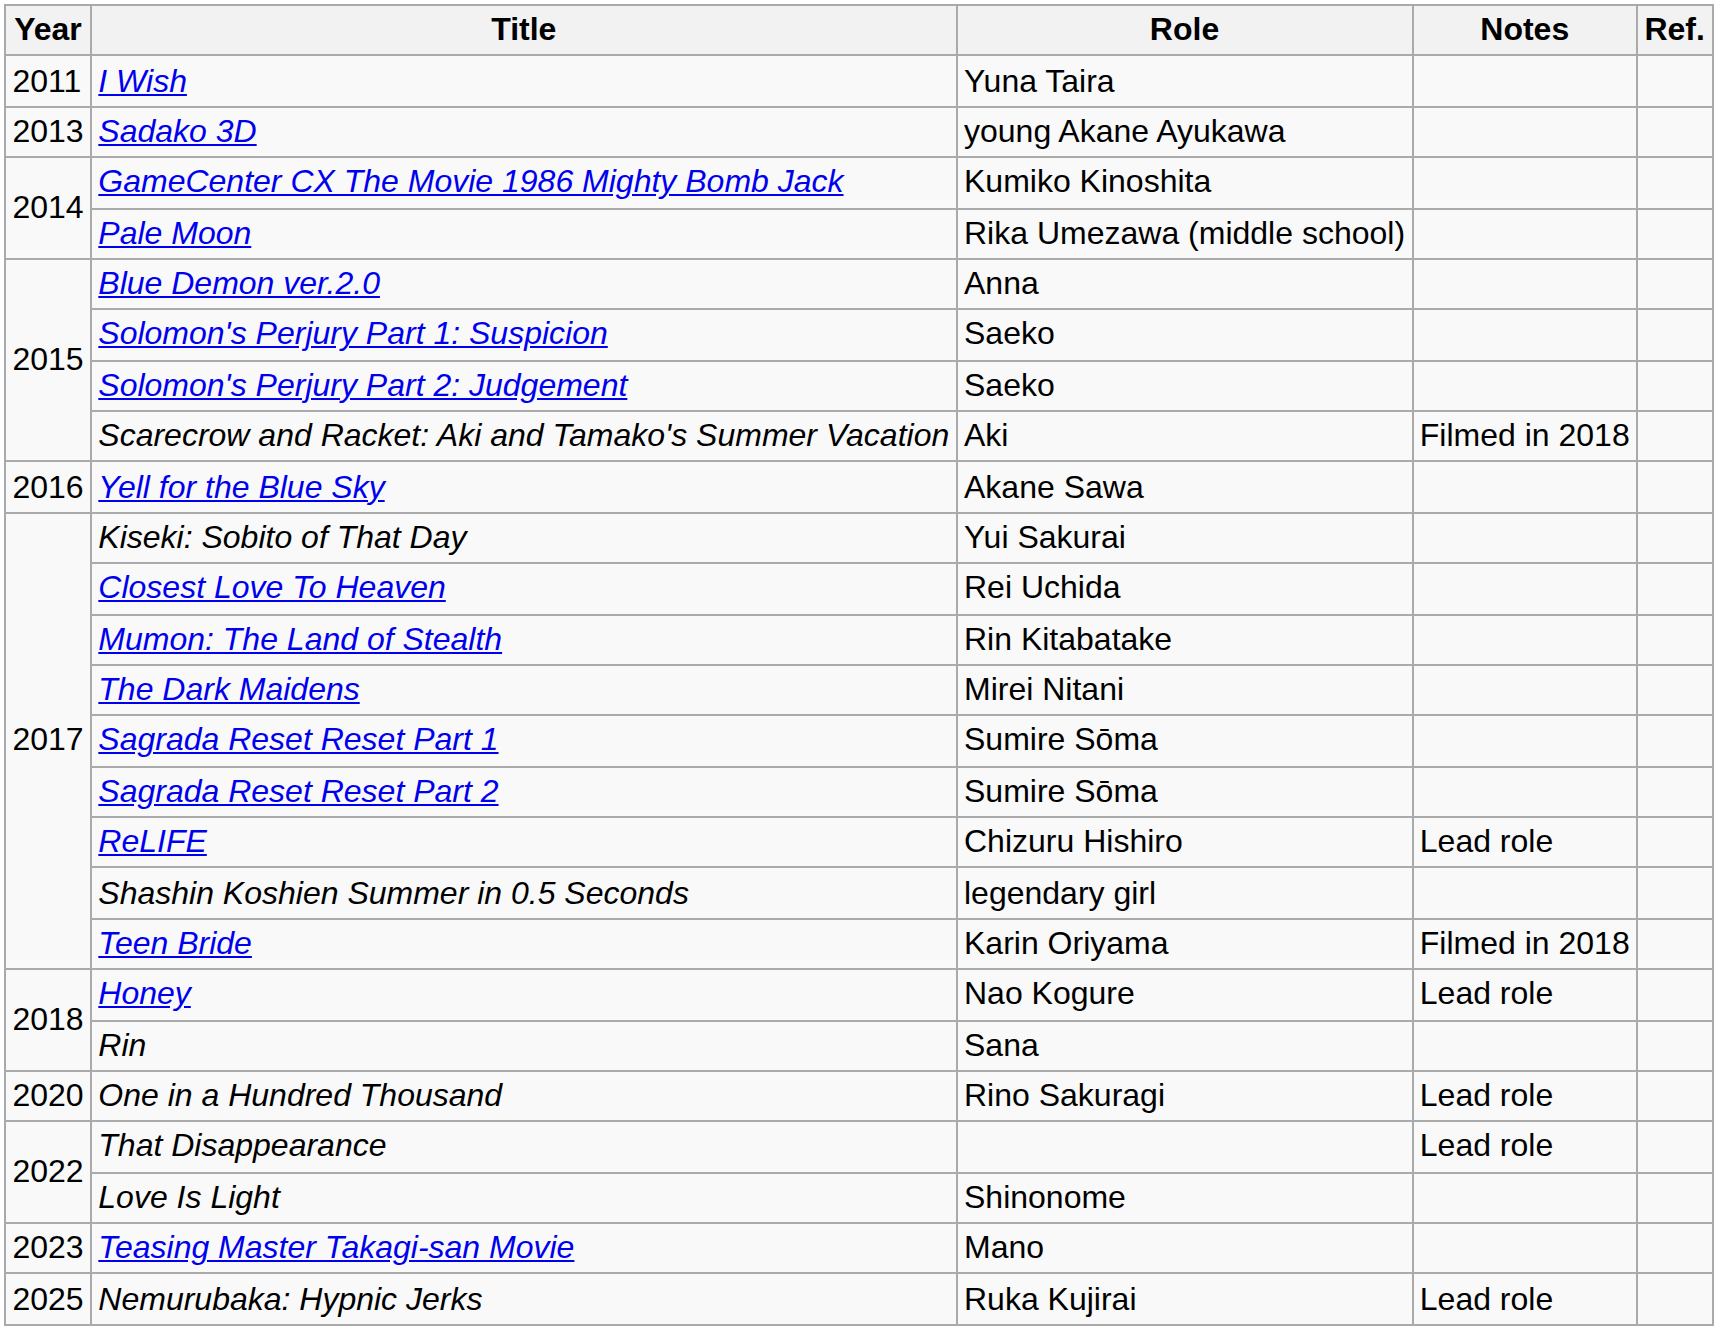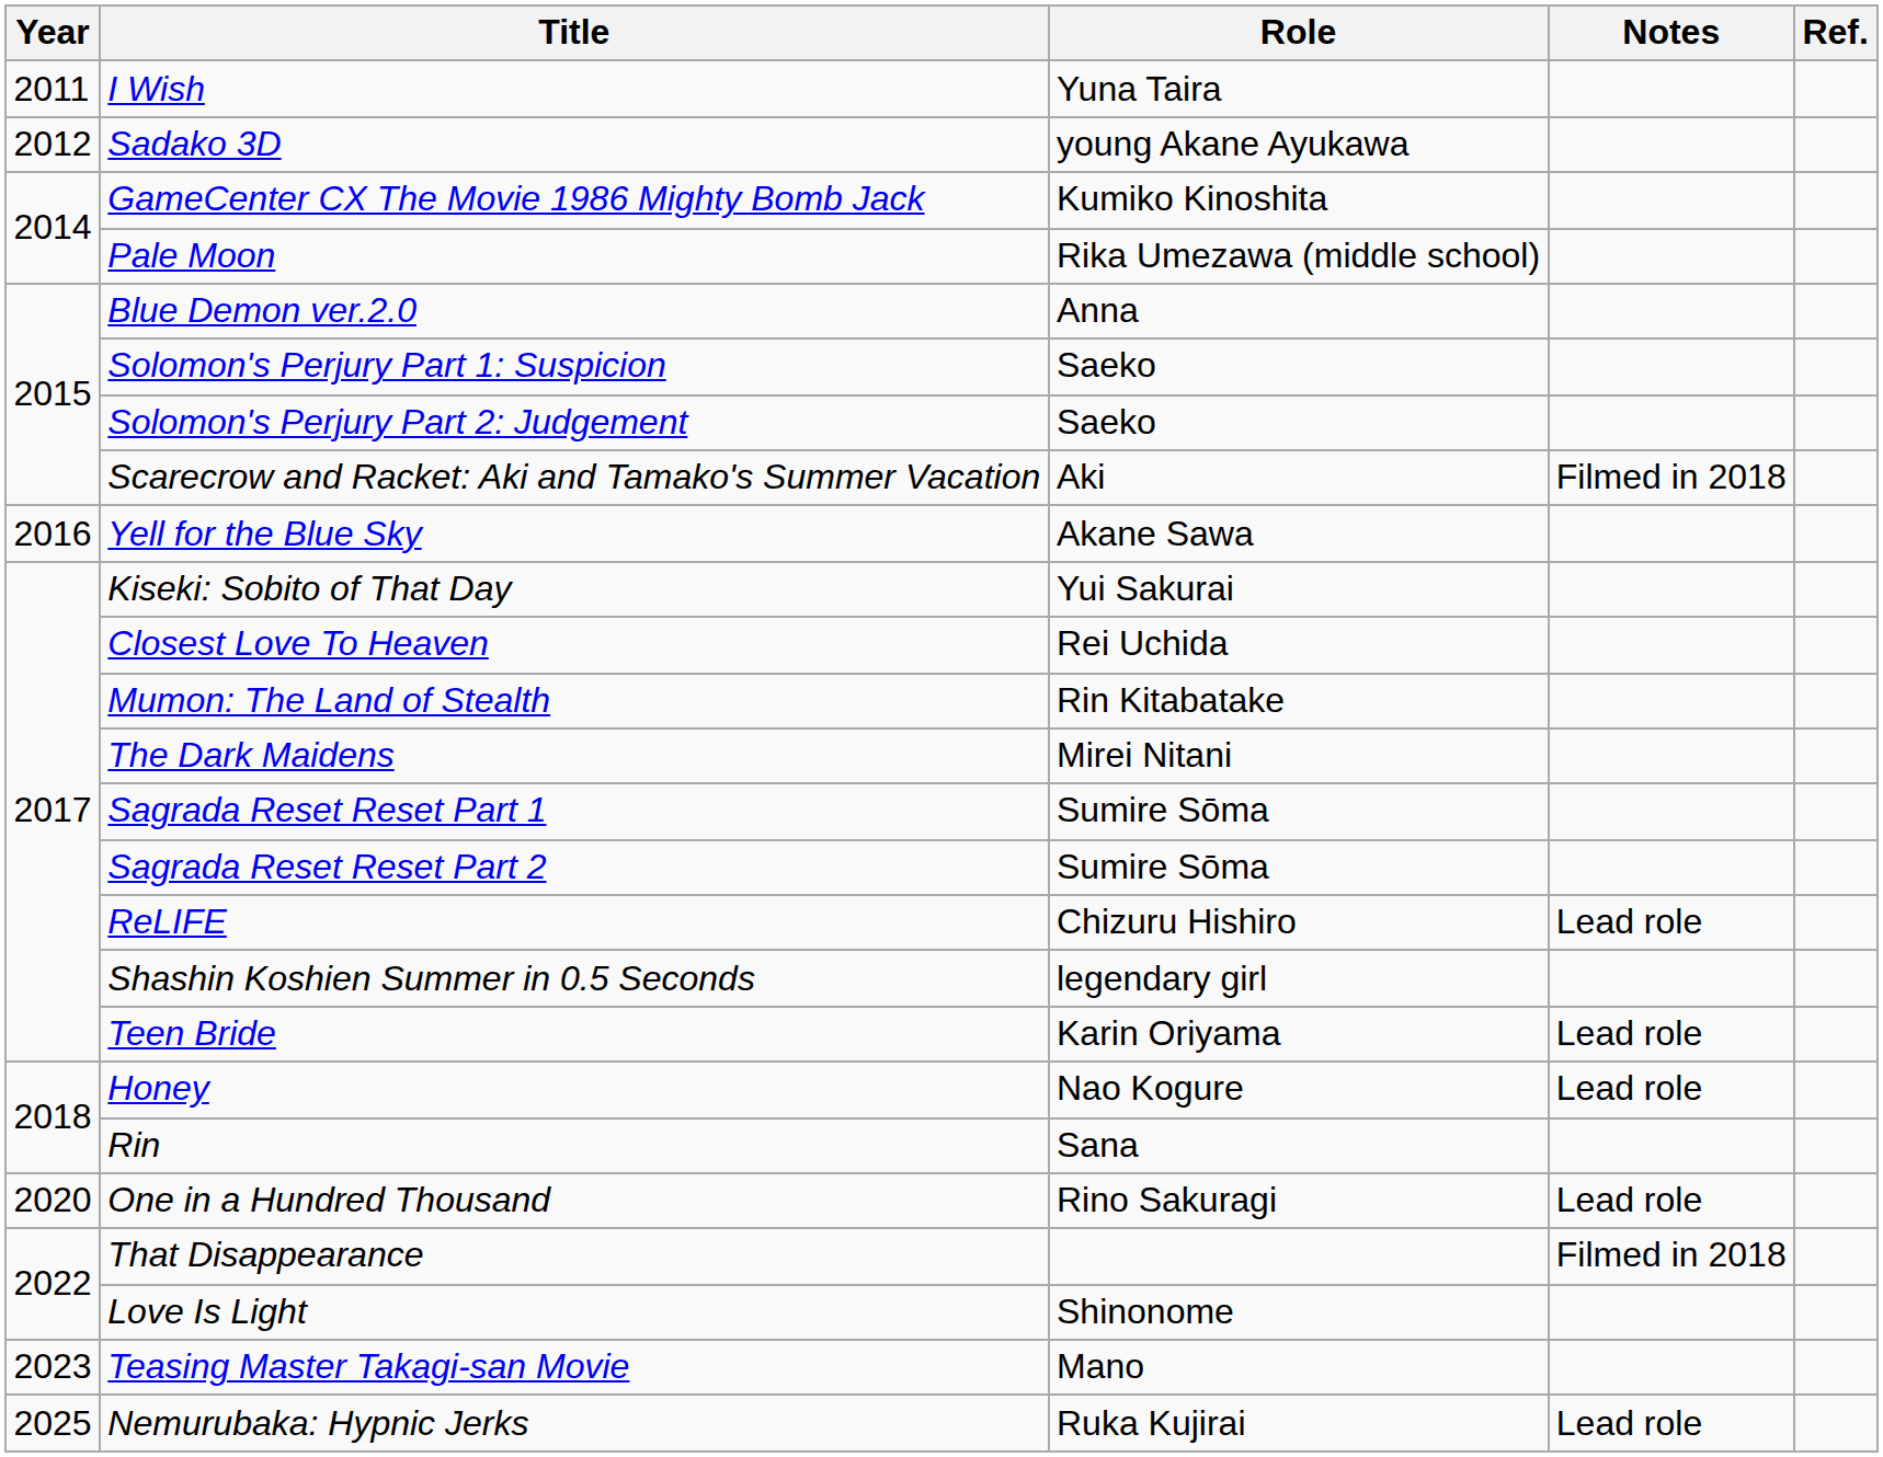 <table class="wikitable">
 <tr>
 <th>Year</th>
 <th>Title</th>
 <th>Role</th>
 <th>Notes</th>
 <th>Ref.</th>
 </tr>
 <tr>
 <td>2011</td>
 <td><em><a href='#'>I Wish</a></em></td>
 <td>Yuna Taira</td>
 <td></td>
 <td></td>
 </tr>
 <tr>
-<td>2013</td>
+<td>2012</td>
 <td><em><a href='#'>Sadako 3D</a></em></td>
 <td>young Akane Ayukawa</td>
 <td></td>
 <td></td>
 </tr>
 <tr>
 <td rowspan="2">2014</td>
 <td><em><a href='#'>GameCenter CX The Movie 1986 Mighty Bomb Jack</a></em></td>
 <td>Kumiko Kinoshita</td>
 <td></td>
 <td></td>
 </tr>
 <tr>
 <td><em><a href='#'>Pale Moon</a></em></td>
 <td>Rika Umezawa (middle school)</td>
 <td></td>
 <td></td>
 </tr>
 <tr>
 <td rowspan="4">2015</td>
 <td><em><a href='#'>Blue Demon ver.2.0</a></em></td>
 <td>Anna</td>
 <td></td>
 <td></td>
 </tr>
 <tr>
 <td><em><a href='#'>Solomon's Perjury Part 1: Suspicion</a></em></td>
 <td>Saeko</td>
 <td></td>
 <td></td>
 </tr>
 <tr>
 <td><em><a href='#'>Solomon's Perjury Part 2: Judgement</a></em></td>
 <td>Saeko</td>
 <td></td>
 <td></td>
 </tr>
 <tr>
 <td><em>Scarecrow and Racket: Aki and Tamako's Summer Vacation</em></td>
 <td>Aki</td>
 <td>Filmed in 2018</td>
 <td></td>
 </tr>
 <tr>
 <td>2016</td>
 <td><em><a href='#'>Yell for the Blue Sky</a></em></td>
 <td>Akane Sawa</td>
 <td></td>
 <td></td>
 </tr>
 <tr>
 <td rowspan="9">2017</td>
 <td><em>Kiseki: Sobito of That Day</em></td>
 <td>Yui Sakurai</td>
 <td></td>
 <td></td>
 </tr>
 <tr>
 <td><em><a href='#'>Closest Love To Heaven</a></em></td>
 <td>Rei Uchida</td>
 <td></td>
 <td></td>
 </tr>
 <tr>
 <td><em><a href='#'>Mumon: The Land of Stealth</a></em></td>
 <td>Rin Kitabatake</td>
 <td></td>
 <td></td>
 </tr>
 <tr>
 <td><em><a href='#'>The Dark Maidens</a></em></td>
 <td>Mirei Nitani</td>
 <td></td>
 <td></td>
 </tr>
 <tr>
 <td><em><a href='#'>Sagrada Reset Reset Part 1</a></em></td>
 <td>Sumire Sōma</td>
 <td></td>
 <td></td>
 </tr>
 <tr>
 <td><em><a href='#'>Sagrada Reset Reset Part 2</a></em></td>
 <td>Sumire Sōma</td>
 <td></td>
 <td></td>
 </tr>
 <tr>
 <td><em><a href='#'>ReLIFE</a></em></td>
 <td>Chizuru Hishiro</td>
 <td>Lead role</td>
 <td></td>
 </tr>
 <tr>
 <td><em>Shashin Koshien Summer in 0.5 Seconds</em></td>
 <td>legendary girl</td>
 <td></td>
 <td></td>
 </tr>
 <tr>
 <td><em><a href='#'>Teen Bride</a></em></td>
 <td>Karin Oriyama</td>
-<td>Filmed in 2018</td>
+<td>Lead role</td>
 <td></td>
 </tr>
 <tr>
 <td rowspan="2">2018</td>
 <td><em><a href='#'>Honey</a></em></td>
 <td>Nao Kogure</td>
 <td>Lead role</td>
 <td></td>
 </tr>
 <tr>
 <td><em>Rin</em></td>
 <td>Sana</td>
 <td></td>
 <td></td>
 </tr>
 <tr>
 <td>2020</td>
 <td><em>One in a Hundred Thousand</em></td>
 <td>Rino Sakuragi</td>
 <td>Lead role</td>
 <td></td>
 </tr>
 <tr>
 <td rowspan="2">2022</td>
 <td><em>That Disappearance</em></td>
 <td></td>
-<td>Lead role</td>
+<td>Filmed in 2018</td>
 <td></td>
 </tr>
 <tr>
 <td><em>Love Is Light</em></td>
 <td>Shinonome</td>
 <td></td>
 <td></td>
 </tr>
 <tr>
 <td>2023</td>
 <td><em><a href='#'>Teasing Master Takagi-san Movie</a></em></td>
 <td>Mano</td>
 <td></td>
 <td></td>
 </tr>
 <tr>
 <td>2025</td>
 <td><em>Nemurubaka: Hypnic Jerks</em></td>
 <td>Ruka Kujirai</td>
 <td>Lead role</td>
 <td></td>
 </tr>
 <tr>
 </tr>
 </table>
